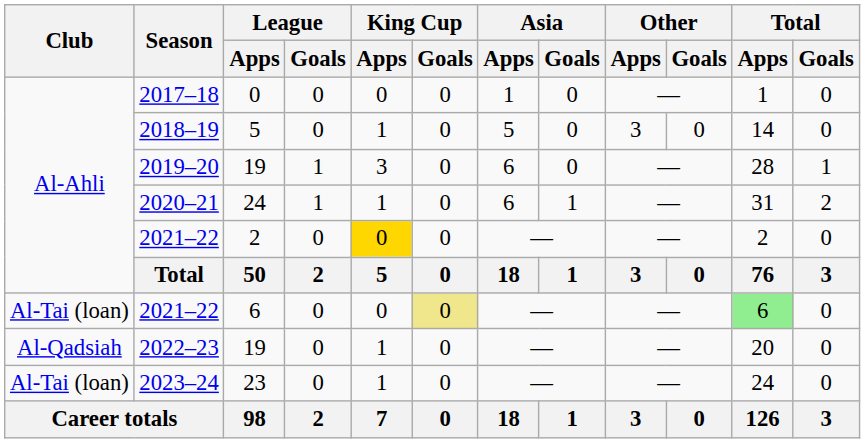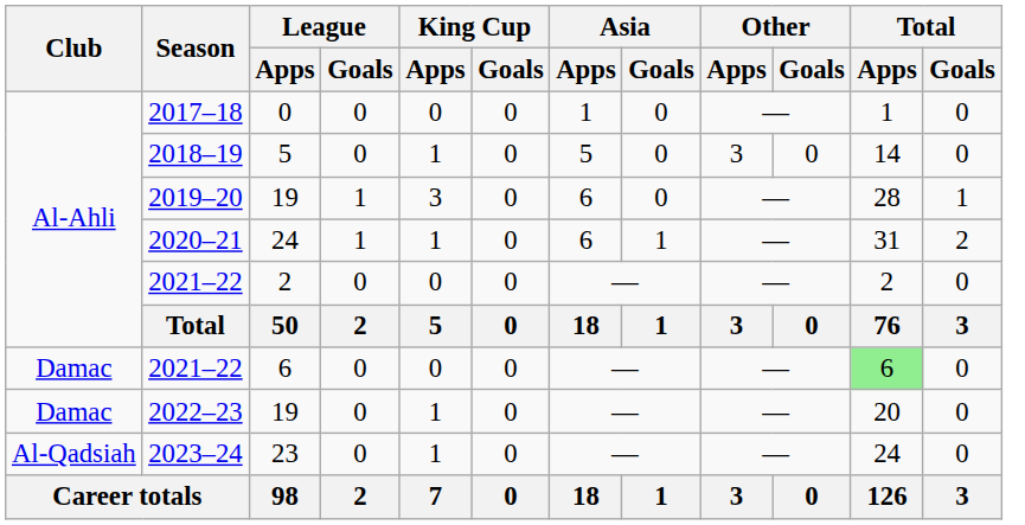 <table class="wikitable" style="text-align: center">
 <tr>
 <th rowspan=2>Club</th>
 <th rowspan=2>Season</th>
 <th colspan=2>League</th>
 <th colspan=2>King Cup</th>
 <th colspan=2>Asia</th>
 <th colspan=2>Other</th>
 <th colspan=2>Total</th>
 </tr>
 <tr>
 <th>Apps</th>
 <th>Goals</th>
 <th>Apps</th>
 <th>Goals</th>
 <th>Apps</th>
 <th>Goals</th>
 <th>Apps</th>
 <th>Goals</th>
 <th>Apps</th>
 <th>Goals</th>
 </tr>
 <tr>
 <td rowspan=6><a href='#'>Al-Ahli</a></td>
 <td><a href='#'>2017–18</a></td>
 <td>0</td>
 <td>0</td>
 <td>0</td>
 <td>0</td>
 <td>1</td>
 <td>0</td>
 <td colspan=2>—</td>
 <td>1</td>
 <td>0</td>
 </tr>
 <tr>
 <td><a href='#'>2018–19</a></td>
 <td>5</td>
 <td>0</td>
 <td>1</td>
 <td>0</td>
 <td>5</td>
 <td>0</td>
 <td>3</td>
 <td>0</td>
 <td>14</td>
 <td>0</td>
 </tr>
 <tr>
 <td><a href='#'>2019–20</a></td>
 <td>19</td>
 <td>1</td>
 <td>3</td>
 <td>0</td>
 <td>6</td>
 <td>0</td>
 <td colspan=2>—</td>
 <td>28</td>
 <td>1</td>
 </tr>
 <tr>
 <td><a href='#'>2020–21</a></td>
 <td>24</td>
 <td>1</td>
 <td>1</td>
 <td>0</td>
 <td>6</td>
 <td>1</td>
 <td colspan=2>—</td>
 <td>31</td>
 <td>2</td>
 </tr>
 <tr>
 <td><a href='#'>2021–22</a></td>
 <td>2</td>
 <td>0</td>
-<td style="background: gold;">0</td>
+<td>0</td>
 <td>0</td>
 <td colspan=2>—</td>
 <td colspan=2>—</td>
 <td>2</td>
 <td>0</td>
 </tr>
 <tr>
 <th>Total</th>
 <th>50</th>
 <th>2</th>
 <th>5</th>
 <th>0</th>
 <th>18</th>
 <th>1</th>
 <th>3</th>
 <th>0</th>
 <th>76</th>
 <th>3</th>
 </tr>
 <tr>
-<td><a href='#'>Al-Tai</a> (loan)</td>
+<td><a href='#'>Damac</a></td>
 <td><a href='#'>2021–22</a></td>
 <td>6</td>
 <td>0</td>
 <td>0</td>
-<td style="background: khaki;">0</td>
+<td>0</td>
 <td colspan=2>—</td>
 <td colspan=2>—</td>
 <td style="background: lightgreen;">6</td>
 <td>0</td>
 </tr>
 <tr>
-<td><a href='#'>Al-Qadsiah</a></td>
+<td><a href='#'>Damac</a></td>
 <td><a href='#'>2022–23</a></td>
 <td>19</td>
 <td>0</td>
 <td>1</td>
 <td>0</td>
 <td colspan=2>—</td>
 <td colspan=2>—</td>
 <td>20</td>
 <td>0</td>
 </tr>
 <tr>
-<td><a href='#'>Al-Tai</a> (loan)</td>
+<td><a href='#'>Al-Qadsiah</a></td>
 <td><a href='#'>2023–24</a></td>
 <td>23</td>
 <td>0</td>
 <td>1</td>
 <td>0</td>
 <td colspan=2>—</td>
 <td colspan=2>—</td>
 <td>24</td>
 <td>0</td>
 </tr>
 <tr>
 <th colspan=2>Career totals</th>
 <th>98</th>
 <th>2</th>
 <th>7</th>
 <th>0</th>
 <th>18</th>
 <th>1</th>
 <th>3</th>
 <th>0</th>
 <th>126</th>
 <th>3</th>
 </tr>
 </table>
